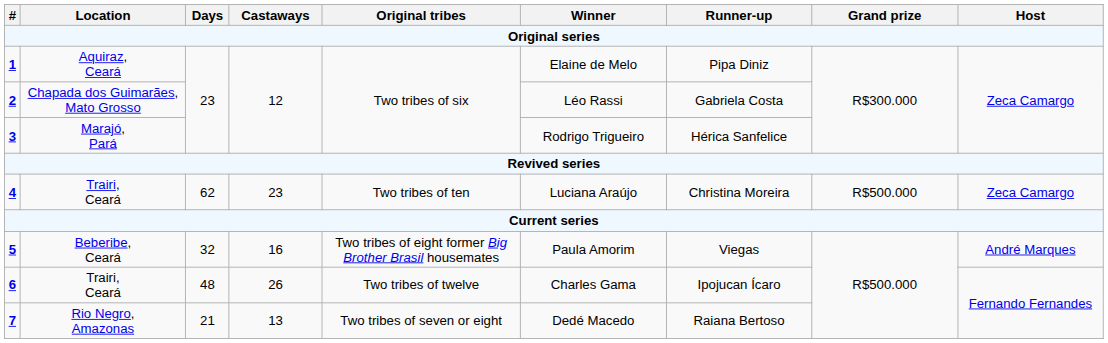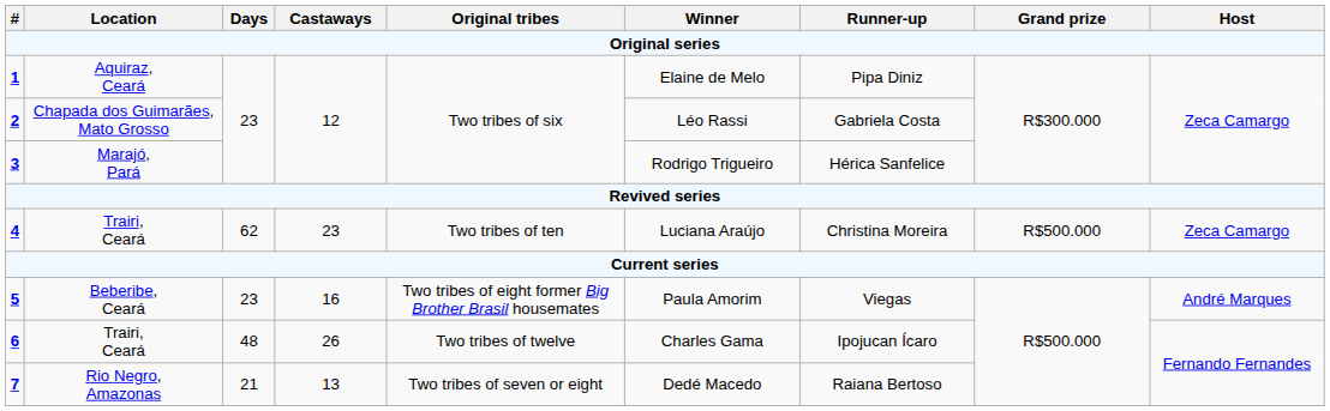 <table class="wikitable" style="font-size:95%; text-align:center; width:100%;">
 <tr>
 <th width="01.0%">#</th>
 <th width="12.5%">Location</th>
 <th width="02.5%">Days</th>
 <th width="07.0%">Castaways</th>
 <th width="15.0%">Original tribes</th>
 <th width="11.0%">Winner</th>
 <th width="11.0%">Runner-up</th>
 <th width="11.0%">Grand prize</th>
 <th width="11.0%">Host</th>
 </tr>
 <tr>
 <td bgcolor="F0F8FF" colspan=9><strong>Original series</strong></td>
 </tr>
 <tr>
 <td><strong><a href='#'>1</a></strong></td>
 <td><a href='#'>Aquiraz</a>,<br><a href='#'>Ceará</a></td>
 <td rowspan=3>23</td>
 <td rowspan=3>12</td>
 <td rowspan=3>Two tribes of six</td>
 <td>Elaine de Melo</td>
 <td>Pipa Diniz</td>
 <td rowspan=3>R$300.000</td>
 <td rowspan=3><a href='#'>Zeca Camargo</a></td>
 </tr>
 <tr>
 <td><strong><a href='#'>2</a></strong></td>
 <td><a href='#'>Chapada dos Guimarães</a>,<br><a href='#'>Mato Grosso</a></td>
 <td>Léo Rassi</td>
 <td>Gabriela Costa</td>
 </tr>
 <tr>
 <td><strong><a href='#'>3</a></strong></td>
 <td><a href='#'>Marajó</a>,<br><a href='#'>Pará</a></td>
 <td>Rodrigo Trigueiro</td>
 <td>Hérica Sanfelice</td>
 </tr>
 <tr>
 <td bgcolor="F0F8FF" colspan=9><strong>Revived series</strong></td>
 </tr>
 <tr>
 <td><strong><a href='#'>4</a></strong></td>
 <td><a href='#'>Trairi</a>,<br>Ceará</td>
 <td>62</td>
 <td>23</td>
 <td>Two tribes of ten</td>
 <td>Luciana Araújo</td>
 <td>Christina Moreira</td>
 <td>R$500.000</td>
 <td><a href='#'>Zeca Camargo</a></td>
 </tr>
 <tr>
 <td bgcolor="F0F8FF" colspan=9><strong>Current series</strong></td>
 </tr>
 <tr>
 <td><strong><a href='#'>5</a></strong></td>
 <td><a href='#'>Beberibe</a>,<br>Ceará</td>
-<td>32</td>
+<td>23</td>
 <td>16</td>
 <td>Two tribes of eight former <em><a href='#'>Big Brother Brasil</a></em> housemates</td>
 <td>Paula Amorim</td>
 <td>Viegas </td>
 <td rowspan=3>R$500.000</td>
 <td><a href='#'>André Marques</a></td>
 </tr>
 <tr>
 <td><strong><a href='#'>6</a></strong></td>
 <td>Trairi,<br>Ceará</td>
 <td>48</td>
 <td>26</td>
 <td>Two tribes of twelve</td>
 <td>Charles Gama</td>
 <td>Ipojucan Ícaro</td>
 <td rowspan="2"><a href='#'>Fernando Fernandes</a></td>
 </tr>
 <tr>
 <td><strong><a href='#'>7</a></strong></td>
 <td><a href='#'>Rio Negro</a>,<br><a href='#'>Amazonas</a></td>
 <td>21</td>
 <td>13</td>
 <td>Two tribes of seven or eight</td>
 <td>Dedé Macedo</td>
 <td>Raiana Bertoso</td>
 </tr>
 </table>
